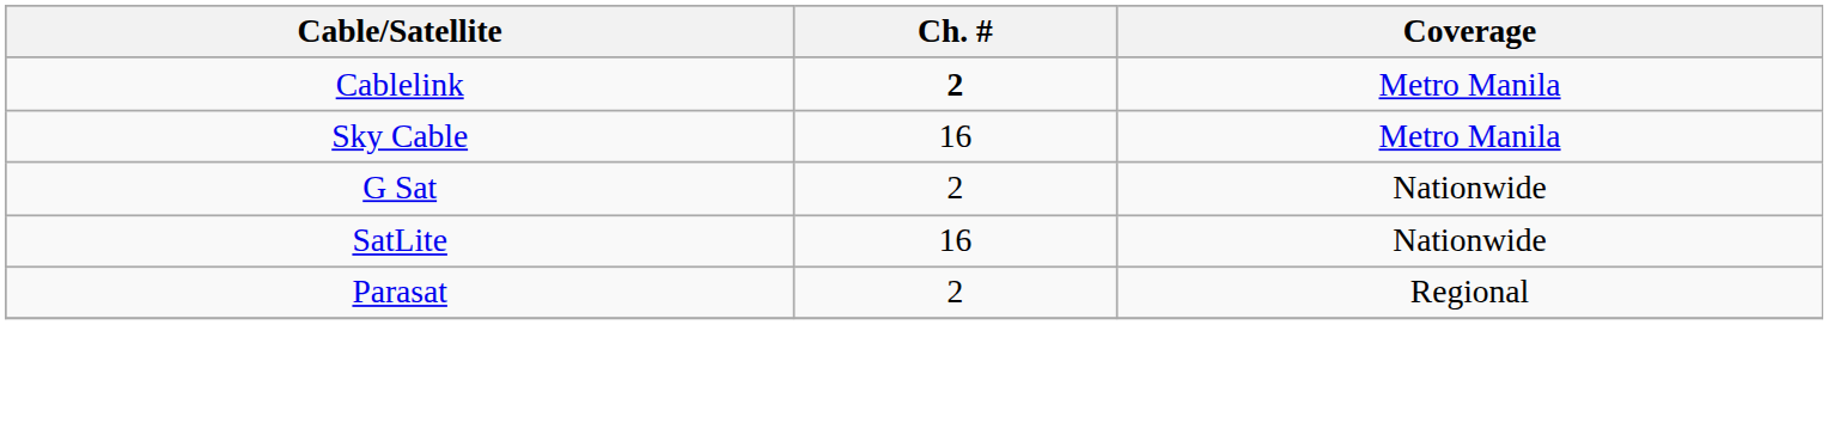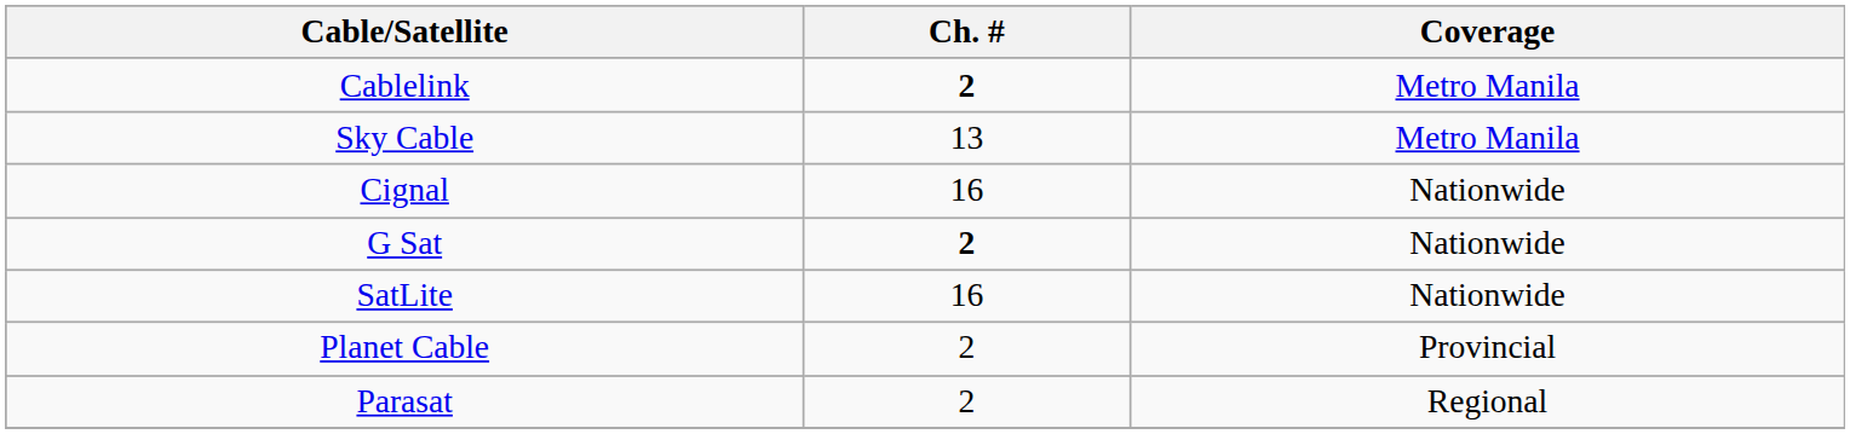 <table class="wikitable sortable" style="width:100%; text-align:center;">
 <tr>
 <th>Cable/Satellite</th>
 <th>Ch. #</th>
 <th class="unsortable">Coverage</th>
 </tr>
 <tr>
 <td><a href='#'>Cablelink</a></td>
 <td><strong>2</strong></td>
 <td><a href='#'>Metro Manila</a></td>
 </tr>
 <tr>
 <td><a href='#'>Sky Cable</a></td>
-<td>16</td>
+<td>13</td>
 <td><a href='#'>Metro Manila</a></td>
 </tr>
 <tr>
+<td><a href='#'>Cignal</a></td>
+<td>16</td>
+<td>Nationwide</td>
+</tr>
+<tr>
 <td><a href='#'>G Sat</a></td>
-<td>2</td>
+<td><strong>2</strong></td>
 <td>Nationwide</td>
 </tr>
 <tr>
 <td><a href='#'>SatLite</a></td>
 <td>16</td>
 <td>Nationwide</td>
+</tr>
+<tr>
+<td><a href='#'>Planet Cable</a></td>
+<td>2</td>
+<td>Provincial</td>
 </tr>
 <tr>
 <td><a href='#'>Parasat</a></td>
 <td>2</td>
 <td>Regional</td>
 </tr>
 <tr>
 </tr>
 </table>
